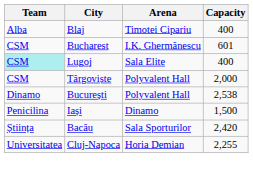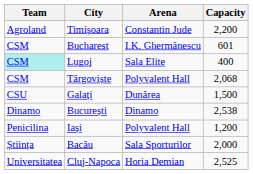 <table class="wikitable sortable">
 <tr>
 <th>Team</th>
 <th>City</th>
 <th>Arena</th>
 <th>Capacity</th>
 </tr>
 <tr>
-<td><a href='#'>Alba</a></td>
-<td><a href='#'>Blaj</a></td>
-<td><a href='#'>Timotei Cipariu</a></td>
-<td style="text-align:center;">400</td>
+<td><a href='#'>Agroland</a></td>
+<td><a href='#'>Timișoara</a></td>
+<td><a href='#'>Constantin Jude</a></td>
+<td style="text-align:center;">2,200</td>
 </tr>
 <tr>
 <td><a href='#'>CSM</a></td>
 <td><a href='#'>Bucharest</a></td>
 <td><a href='#'>I.K. Ghermănescu</a></td>
 <td style="text-align:center;">601</td>
 </tr>
 <tr>
 <td style="background: paleturquoise;"><a href='#'>CSM</a></td>
 <td><a href='#'>Lugoj</a></td>
 <td><a href='#'>Sala Elite</a></td>
 <td style="text-align:center;">400</td>
 </tr>
 <tr>
 <td><a href='#'>CSM</a></td>
 <td><a href='#'>Târgoviște</a></td>
 <td><a href='#'>Polyvalent Hall</a></td>
-<td style="text-align:center;">2,000</td>
+<td style="text-align:center;">2,068</td>
+</tr>
+<tr>
+<td><a href='#'>CSU</a></td>
+<td><a href='#'>Galați</a></td>
+<td><a href='#'>Dunărea</a></td>
+<td align=center>1,500</td>
 </tr>
 <tr>
 <td><a href='#'>Dinamo</a></td>
 <td><a href='#'>București</a></td>
-<td><a href='#'>Polyvalent Hall</a></td>
+<td><a href='#'>Dinamo</a></td>
 <td style="text-align:center;">2,538</td>
 </tr>
 <tr>
 <td><a href='#'>Penicilina</a></td>
 <td><a href='#'>Iași</a></td>
-<td><a href='#'>Dinamo</a></td>
-<td style="text-align:center;">1,500</td>
+<td><a href='#'>Polyvalent Hall</a></td>
+<td style="text-align:center;">1,200</td>
 </tr>
 <tr>
 <td><a href='#'>Știința</a></td>
 <td><a href='#'>Bacău</a></td>
 <td><a href='#'>Sala Sporturilor</a></td>
-<td style="text-align:center;">2,420</td>
+<td style="text-align:center;">2,000</td>
 </tr>
 <tr>
 <td><a href='#'>Universitatea</a></td>
 <td><a href='#'>Cluj-Napoca</a></td>
 <td><a href='#'>Horia Demian</a></td>
-<td style="text-align:center;">2,255</td>
+<td style="text-align:center;">2,525</td>
 </tr>
 </table>
